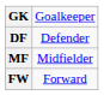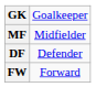 <table class="wikitable plainrowheaders" style="text-align:center;margin-left:1em;float:right">
 <tr>
 <th>GK</th>
 <td><a href='#'>Goalkeeper</a></td>
 </tr>
 <tr>
+<th>MF</th>
+<td><a href='#'>Midfielder</a></td>
+</tr>
+<tr>
 <th>DF</th>
 <td><a href='#'>Defender</a></td>
-</tr>
-<tr>
-<th>MF</th>
-<td><a href='#'>Midfielder</a></td>
 </tr>
 <tr>
 <th>FW</th>
 <td><a href='#'>Forward</a></td>
 </tr>
 </table>
